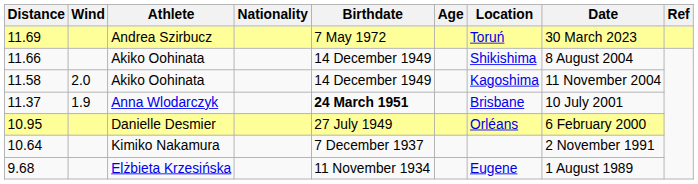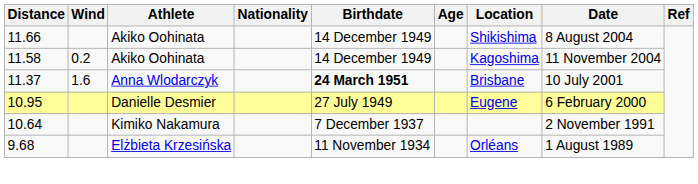 <table class="wikitable">
 <tr>
 <th>Distance</th>
 <th>Wind</th>
 <th>Athlete</th>
 <th>Nationality</th>
 <th>Birthdate</th>
 <th>Age</th>
 <th>Location</th>
 <th>Date</th>
 <th>Ref</th>
-</tr>
-<tr style="background:#ff9;">
-<td>11.69 </td>
-<td></td>
-<td>Andrea Szirbucz</td>
-<td></td>
-<td>7 May 1972</td>
-<td></td>
-<td><a href='#'>Toruń</a></td>
-<td>30 March 2023</td>
-<td></td>
 </tr>
 <tr>
 <td>11.66</td>
 <td></td>
 <td>Akiko Oohinata</td>
 <td></td>
 <td>14 December 1949</td>
 <td></td>
 <td><a href='#'>Shikishima</a></td>
 <td>8 August 2004</td>
 </tr>
 <tr>
 <td>11.58</td>
-<td>2.0</td>
+<td>0.2</td>
 <td>Akiko Oohinata</td>
 <td></td>
 <td>14 December 1949</td>
 <td></td>
 <td><a href='#'>Kagoshima</a></td>
 <td>11 November 2004</td>
 </tr>
 <tr>
 <td>11.37</td>
-<td>1.9</td>
+<td>1.6</td>
 <td><a href='#'>Anna Wlodarczyk</a></td>
 <td></td>
 <td><strong>24 March 1951</strong></td>
 <td></td>
 <td><a href='#'>Brisbane</a></td>
 <td>10 July 2001</td>
 </tr>
 <tr style="background:#ff9;">
 <td>10.95 </td>
 <td></td>
 <td>Danielle Desmier</td>
 <td></td>
 <td>27 July 1949</td>
 <td></td>
-<td><a href='#'>Orléans</a></td>
+<td><a href='#'>Eugene</a></td>
 <td>6 February 2000</td>
 </tr>
 <tr>
 <td>10.64</td>
 <td></td>
 <td>Kimiko Nakamura</td>
 <td></td>
 <td>7 December 1937</td>
 <td></td>
 <td></td>
 <td>2 November 1991</td>
 </tr>
 <tr>
 <td>9.68</td>
 <td></td>
 <td><a href='#'>Elżbieta Krzesińska</a></td>
 <td></td>
 <td>11 November 1934</td>
 <td></td>
-<td><a href='#'>Eugene</a></td>
+<td><a href='#'>Orléans</a></td>
 <td>1 August 1989</td>
 </tr>
 </table>
